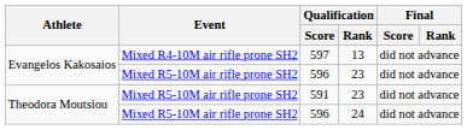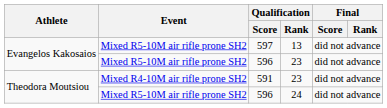 <table class=wikitable>
 <tr>
 <th rowspan="2">Athlete</th>
 <th rowspan="2">Event</th>
 <th colspan="2">Qualification</th>
 <th colspan="2">Final</th>
 </tr>
 <tr>
 <th>Score</th>
 <th>Rank</th>
 <th>Score</th>
 <th>Rank</th>
 </tr>
 <tr>
 <td rowspan=2>Evangelos Kakosaios</td>
-<td><a href='#'>Mixed R4-10M air rifle prone SH2</a></td>
+<td><a href='#'>Mixed R5-10M air rifle prone SH2</a></td>
 <td align="center">597</td>
 <td align="center">13</td>
 <td align="center" colspan=2>did not advance</td>
 </tr>
 <tr>
 <td><a href='#'>Mixed R5-10M air rifle prone SH2</a></td>
 <td align="center">596</td>
 <td align="center">23</td>
 <td align="center" colspan=2>did not advance</td>
 </tr>
 <tr>
 <td rowspan=2>Theodora Moutsiou</td>
-<td><a href='#'>Mixed R5-10M air rifle prone SH2</a></td>
+<td><a href='#'>Mixed R4-10M air rifle prone SH2</a></td>
 <td align="center">591</td>
 <td align="center">23</td>
 <td align="center" colspan=2>did not advance</td>
 </tr>
 <tr>
 <td><a href='#'>Mixed R5-10M air rifle prone SH2</a></td>
 <td align="center">596</td>
 <td align="center">24</td>
 <td align="center" colspan=2>did not advance</td>
 </tr>
 </table>
